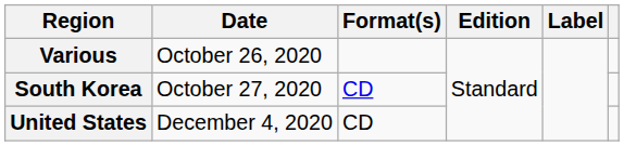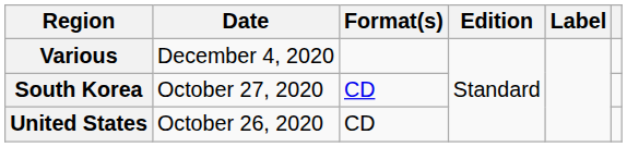 <table class="wikitable plainrowheaders">
 <tr>
 <th scope="col">Region</th>
 <th scope="col">Date</th>
 <th scope="col">Format(s)</th>
 <th scope="col">Edition</th>
 <th scope="col">Label</th>
 <th></th>
 </tr>
 <tr>
 <th scope="row">Various</th>
-<td>October 26, 2020</td>
+<td>December 4, 2020</td>
 <td></td>
 <td rowspan="3">Standard</td>
 <td rowspan="3"></td>
 <td style="text-align:center;"></td>
 </tr>
 <tr>
 <th scope="row">South Korea</th>
 <td>October 27, 2020</td>
 <td><a href='#'>CD</a></td>
 <td></td>
 </tr>
 <tr>
 <th scope="row">United States</th>
-<td>December 4, 2020</td>
+<td>October 26, 2020</td>
 <td>CD </td>
 <td style="text-align:center;"></td>
 </tr>
 </table>
